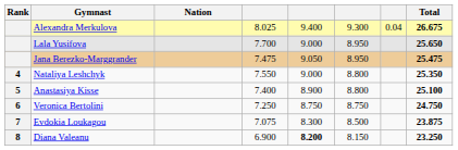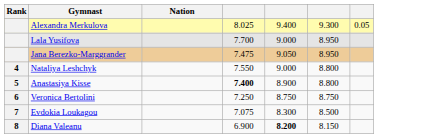 <table class="wikitable sortable" style="text-align:center; font-size:85%">
 <tr>
 <th scope="col" style="width:20px;">Rank</th>
 <th ! scope="col" style="width:170px;">Gymnast</th>
 <th ! scope="col" style="width:120px;">Nation</th>
 <th ! scope="col" style="width:60px;"></th>
 <th ! scope="col" style="width:60px;"></th>
 <th ! scope="col" style="width:60px;"></th>
 <th ! scope="col" style="width:30px;"></th>
-<th ! scope="col" style="width:60px;">Total</th>
 </tr>
 <tr bgcolor=fffcaf>
 <th scope=row></th>
 <td align=left><a href='#'>Alexandra Merkulova</a></td>
 <td style="text-align:left;"></td>
 <td>8.025</td>
 <td>9.400</td>
 <td>9.300</td>
-<td>0.04</td>
-<td><strong>26.675</strong></td>
+<td>0.05</td>
 </tr>
 <tr bgcolor=e5e5e5>
 <th scope=row></th>
 <td align=left><a href='#'>Lala Yusifova</a></td>
 <td style="text-align:left;"></td>
 <td>7.700</td>
 <td>9.000</td>
 <td>8.950</td>
 <td></td>
-<td><strong>25.650</strong></td>
 </tr>
 <tr bgcolor=eecc99>
 <th scope=row></th>
 <td align=left><a href='#'>Jana Berezko-Marggrander</a></td>
 <td style="text-align:left;"></td>
 <td>7.475</td>
 <td>9.050</td>
 <td>8.950</td>
 <td></td>
-<td><strong>25.475</strong></td>
 </tr>
 <tr>
 <th scope=row>4</th>
 <td align=left><a href='#'>Nataliya Leshchyk</a></td>
 <td style="text-align:left;"></td>
 <td>7.550</td>
 <td>9.000</td>
 <td>8.800</td>
 <td></td>
-<td><strong>25.350</strong></td>
 </tr>
 <tr>
 <th scope=row>5</th>
 <td align=left><a href='#'>Anastasiya Kisse</a></td>
 <td style="text-align:left;"></td>
-<td>7.400</td>
+<td><strong>7.400</strong></td>
 <td>8.900</td>
 <td>8.800</td>
 <td></td>
-<td><strong>25.100</strong></td>
 </tr>
 <tr>
 <th scope=row>6</th>
 <td align=left><a href='#'>Veronica Bertolini</a></td>
 <td style="text-align:left;"></td>
 <td>7.250</td>
 <td>8.750</td>
 <td>8.750</td>
 <td></td>
-<td><strong>24.750</strong></td>
 </tr>
 <tr>
 <th scope=row>7</th>
 <td align=left><a href='#'>Evdokia Loukagou</a></td>
 <td style="text-align:left;"></td>
 <td>7.075</td>
 <td>8.300</td>
 <td>8.500</td>
 <td></td>
-<td><strong>23.875</strong></td>
 </tr>
 <tr>
 <th scope=row>8</th>
 <td align=left><a href='#'>Diana Valeanu</a></td>
 <td style="text-align:left;"></td>
 <td>6.900</td>
 <td><strong>8.200</strong></td>
 <td>8.150</td>
 <td></td>
-<td><strong>23.250</strong></td>
 </tr>
 </table>
